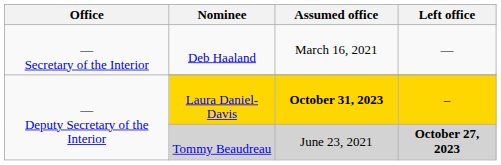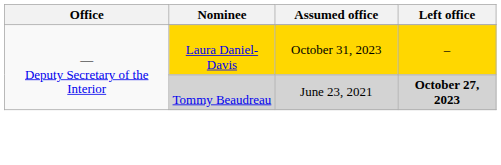 <table class="wikitable sortable" style="text-align:center">
 <tr>
 <th>Office</th>
 <th>Nominee</th>
 <th style="width:25%;" data-sort-type="date">Assumed office</th>
 <th style="width:20%;" data-sort-type="date">Left office</th>
 </tr>
 <tr>
-<td><br>—<br><a href='#'>Secretary of the Interior</a></td>
-<td><br><a href='#'>Deb Haaland</a></td>
-<td>March 16, 2021<br></td>
-<td>—</td>
-</tr>
-<tr>
 <td rowspan="3"><br>—<br><a href='#'>Deputy Secretary of the Interior</a></td>
 </tr>
 <tr style="background:gold;">
 <td><br><a href='#'>Laura Daniel-Davis</a></td>
-<td><strong>October 31, 2023</strong></td>
+<td>October 31, 2023</td>
 <td>–</td>
 </tr>
 <tr style="background:lightgray;">
 <td><br><a href='#'>Tommy Beaudreau</a></td>
 <td>June 23, 2021<br></td>
 <td><strong>October 27, 2023</strong></td>
 </tr>
 </table>
